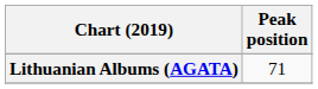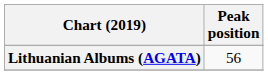 <table class="wikitable sortable plainrowheaders" style="text-align:center">
 <tr>
 <th scope="col">Chart (2019)</th>
 <th scope="col">Peak<br>position</th>
 </tr>
 <tr>
 </tr>
 <tr>
 </tr>
 <tr>
 </tr>
 <tr>
 </tr>
 <tr>
 <th scope="row">Lithuanian Albums (<a href='#'>AGATA</a>)</th>
-<td>71</td>
+<td>56</td>
 </tr>
 <tr>
 </tr>
 <tr>
 </tr>
 <tr>
 </tr>
 <tr>
 </tr>
 <tr>
 </tr>
 </table>
